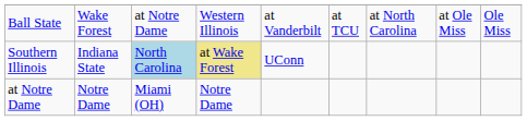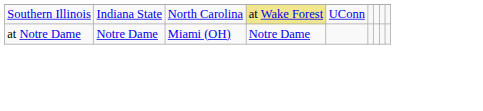 <table class="wikitable">
 <tr>
 </tr>
 <tr>
-<td><a href='#'>Ball State</a></td>
-<td><a href='#'>Wake Forest</a></td>
-<td>at <a href='#'>Notre Dame</a></td>
-<td><a href='#'>Western Illinois</a></td>
-<td>at <a href='#'>Vanderbilt</a></td>
-<td>at <a href='#'>TCU</a></td>
-<td>at <a href='#'>North Carolina</a></td>
-<td>at <a href='#'>Ole Miss</a></td>
-<td><a href='#'>Ole Miss</a></td>
-</tr>
-<tr>
 <td><a href='#'>Southern Illinois</a></td>
 <td><a href='#'>Indiana State</a></td>
-<td style="background: lightblue;"><a href='#'>North Carolina</a></td>
+<td><a href='#'>North Carolina</a></td>
 <td style="background: khaki;">at <a href='#'>Wake Forest</a></td>
 <td><a href='#'>UConn</a></td>
 <td></td>
 <td></td>
 <td></td>
 <td></td>
 </tr>
 <tr>
 <td>at <a href='#'>Notre Dame</a></td>
 <td><a href='#'>Notre Dame</a></td>
 <td><a href='#'>Miami (OH)</a></td>
 <td><a href='#'>Notre Dame</a></td>
 <td></td>
 <td></td>
 <td></td>
 <td></td>
 <td></td>
 </tr>
 </table>
